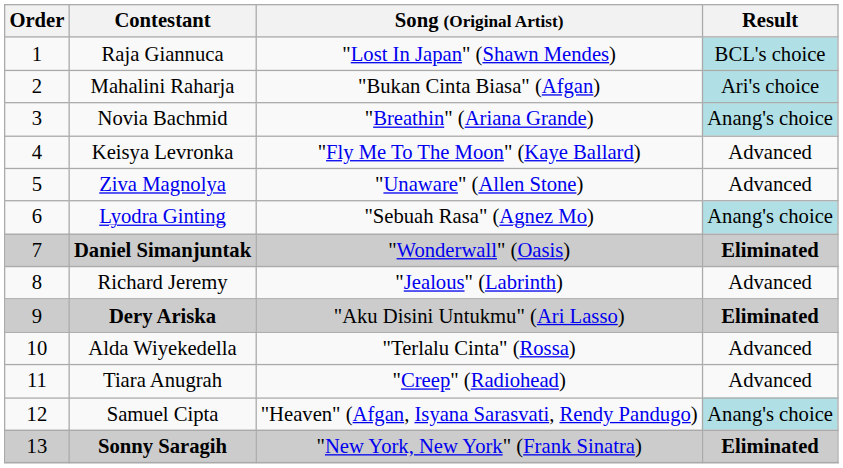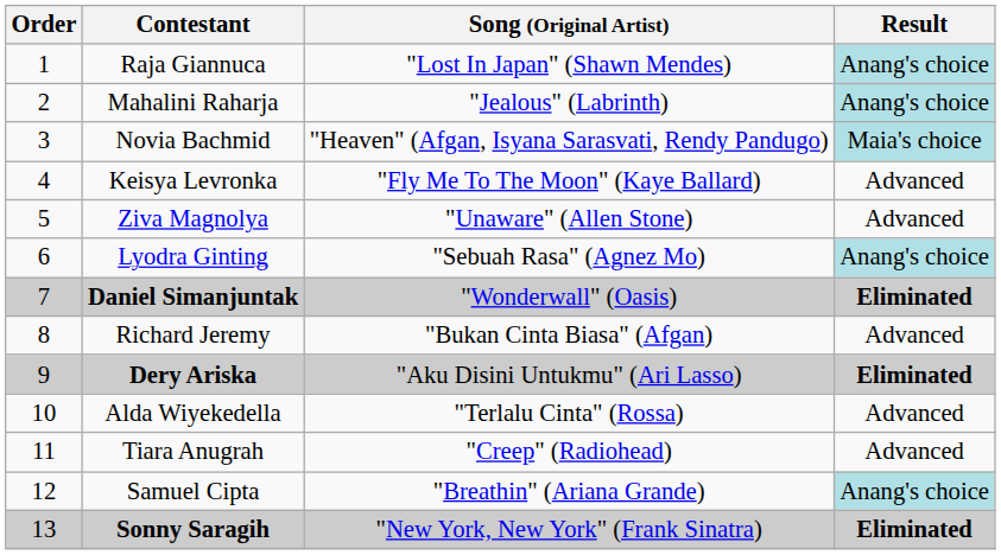 <table class="wikitable" style="text-align:center;">
 <tr>
 <th>Order</th>
 <th>Contestant</th>
 <th>Song <small>(Original Artist)</small></th>
 <th>Result</th>
 </tr>
 <tr>
 <td>1</td>
 <td>Raja Giannuca</td>
 <td>"<a href='#'>Lost In Japan</a>" (<a href='#'>Shawn Mendes</a>)</td>
-<td style="background:#B0E0E6;">BCL's choice</td>
+<td style="background:#B0E0E6;">Anang's choice</td>
 </tr>
 <tr>
 <td>2</td>
 <td>Mahalini Raharja</td>
-<td>"Bukan Cinta Biasa" (<a href='#'>Afgan</a>)</td>
-<td style="background:#B0E0E6;">Ari's choice</td>
+<td>"<a href='#'>Jealous</a>" (<a href='#'>Labrinth</a>)</td>
+<td style="background:#B0E0E6;">Anang's choice</td>
 </tr>
 <tr>
 <td>3</td>
 <td>Novia Bachmid</td>
-<td>"<a href='#'>Breathin</a>" (<a href='#'>Ariana Grande</a>)</td>
-<td style="background:#B0E0E6;">Anang's choice</td>
+<td>"Heaven" (<a href='#'>Afgan</a>, <a href='#'>Isyana Sarasvati</a>, <a href='#'>Rendy Pandugo</a>)</td>
+<td style="background:#B0E0E6;">Maia's choice</td>
 </tr>
 <tr>
 <td>4</td>
 <td>Keisya Levronka</td>
 <td>"<a href='#'>Fly Me To The Moon</a>" (<a href='#'>Kaye Ballard</a>)</td>
 <td>Advanced</td>
 </tr>
 <tr>
 <td>5</td>
 <td><a href='#'>Ziva Magnolya</a></td>
 <td>"<a href='#'>Unaware</a>" (<a href='#'>Allen Stone</a>)</td>
 <td>Advanced</td>
 </tr>
 <tr>
 <td>6</td>
 <td><a href='#'>Lyodra Ginting</a></td>
 <td>"Sebuah Rasa" (<a href='#'>Agnez Mo</a>)</td>
 <td style="background:#B0E0E6;">Anang's choice</td>
 </tr>
 <tr style="background:#ccc;">
 <td>7</td>
 <td><strong>Daniel Simanjuntak</strong></td>
 <td>"<a href='#'>Wonderwall</a>" (<a href='#'>Oasis</a>)</td>
 <td><strong>Eliminated</strong></td>
 </tr>
 <tr>
 <td>8</td>
 <td>Richard Jeremy</td>
-<td>"<a href='#'>Jealous</a>" (<a href='#'>Labrinth</a>)</td>
+<td>"Bukan Cinta Biasa" (<a href='#'>Afgan</a>)</td>
 <td>Advanced</td>
 </tr>
 <tr style="background:#ccc;">
 <td>9</td>
 <td><strong>Dery Ariska</strong></td>
 <td>"Aku Disini Untukmu" (<a href='#'>Ari Lasso</a>)</td>
 <td><strong>Eliminated</strong></td>
 </tr>
 <tr>
 <td>10</td>
 <td>Alda Wiyekedella</td>
 <td>"Terlalu Cinta" (<a href='#'>Rossa</a>)</td>
 <td>Advanced</td>
 </tr>
 <tr>
 <td>11</td>
 <td>Tiara Anugrah</td>
 <td>"<a href='#'>Creep</a>" (<a href='#'>Radiohead</a>)</td>
 <td>Advanced</td>
 </tr>
 <tr>
 <td>12</td>
 <td>Samuel Cipta</td>
-<td>"Heaven" (<a href='#'>Afgan</a>, <a href='#'>Isyana Sarasvati</a>, <a href='#'>Rendy Pandugo</a>)</td>
+<td>"<a href='#'>Breathin</a>" (<a href='#'>Ariana Grande</a>)</td>
 <td style="background:#B0E0E6;">Anang's choice</td>
 </tr>
 <tr style="background:#ccc;">
 <td>13</td>
 <td><strong>Sonny Saragih</strong></td>
 <td>"<a href='#'>New York, New York</a>" (<a href='#'>Frank Sinatra</a>)</td>
 <td><strong>Eliminated</strong></td>
 </tr>
 <tr>
 </tr>
 </table>
